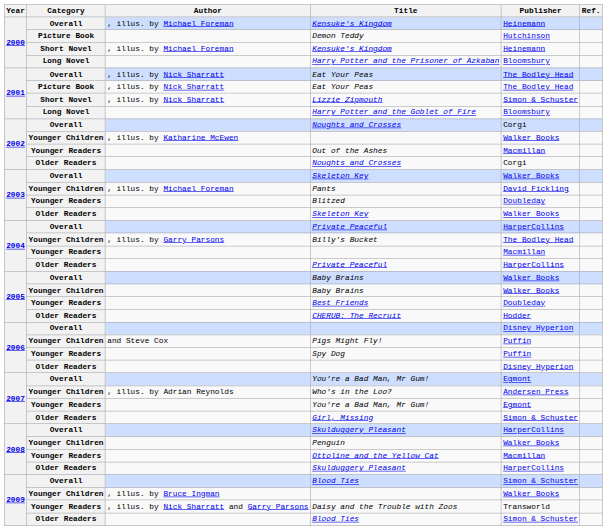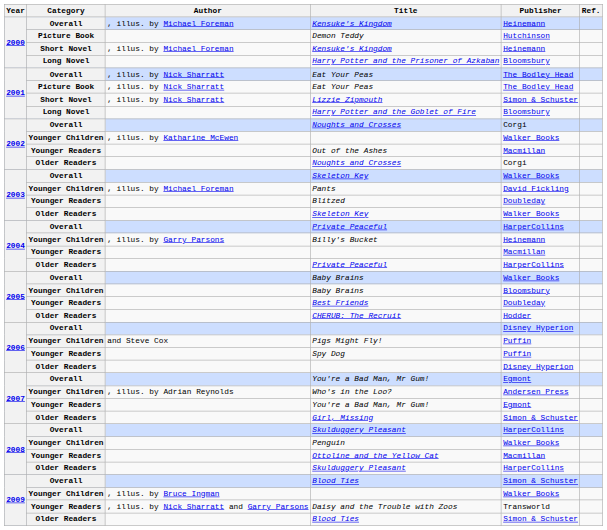 <table class="wikitable sortable mw-collapsible">
 <tr>
 <th>Year</th>
 <th>Category</th>
 <th>Author</th>
 <th>Title</th>
 <th>Publisher</th>
 <th>Ref.</th>
 </tr>
 <tr style="background:#cddeff">
 <th rowspan="4"><a href='#'>2000</a></th>
 <th>Overall</th>
 <td>, illus. by <a href='#'>Michael Foreman</a></td>
 <td><em><a href='#'>Kensuke's Kingdom</a></em></td>
 <td><a href='#'>Heinemann</a></td>
 <td></td>
 </tr>
 <tr>
 <th>Picture Book</th>
 <td></td>
 <td><em>Demon Teddy</em></td>
 <td><a href='#'>Hutchinson</a></td>
 <td></td>
 </tr>
 <tr>
 <th>Short Novel</th>
 <td>, illus. by <a href='#'>Michael Foreman</a></td>
 <td><em><a href='#'>Kensuke's Kingdom</a></em></td>
 <td><a href='#'>Heinemann</a></td>
 <td></td>
 </tr>
 <tr>
 <th>Long Novel</th>
 <td></td>
 <td><em><a href='#'>Harry Potter and the Prisoner of Azkaban</a></em></td>
 <td><a href='#'>Bloomsbury</a></td>
 <td></td>
 </tr>
 <tr style="background:#cddeff">
 <th rowspan="4"><a href='#'>2001</a></th>
 <th>Overall</th>
 <td>, illus. by <a href='#'>Nick Sharratt</a></td>
 <td><em>Eat Your Peas</em></td>
 <td><a href='#'>The Bodley Head</a></td>
 <td></td>
 </tr>
 <tr>
 <th>Picture Book</th>
 <td>, illus. by <a href='#'>Nick Sharratt</a></td>
 <td><em>Eat Your Peas</em></td>
 <td><a href='#'>The Bodley Head</a></td>
 <td></td>
 </tr>
 <tr>
 <th>Short Novel</th>
 <td>, illus. by <a href='#'>Nick Sharratt</a></td>
 <td><em><a href='#'>Lizzie Zipmouth</a></em></td>
 <td><a href='#'>Simon & Schuster</a></td>
 <td></td>
 </tr>
 <tr>
 <th>Long Novel</th>
 <td></td>
 <td><em><a href='#'>Harry Potter and the Goblet of Fire</a></em></td>
 <td><a href='#'>Bloomsbury</a></td>
 <td></td>
 </tr>
 <tr style="background:#cddeff">
 <th rowspan="4"><a href='#'>2002</a></th>
 <th>Overall</th>
 <td></td>
 <td><em><a href='#'>Noughts and Crosses</a></em></td>
 <td>Corgi</td>
 <td></td>
 </tr>
 <tr>
 <th>Younger Children</th>
 <td>, illus. by <a href='#'>Katharine McEwen</a></td>
 <td><em></em></td>
 <td><a href='#'>Walker Books</a></td>
 <td></td>
 </tr>
 <tr>
 <th>Younger Readers</th>
 <td></td>
 <td><em>Out of the Ashes</em></td>
 <td><a href='#'>Macmillan</a></td>
 <td></td>
 </tr>
 <tr>
 <th>Older Readers</th>
 <td></td>
 <td><em><a href='#'>Noughts and Crosses</a></em></td>
 <td>Corgi</td>
 <td></td>
 </tr>
 <tr style="background:#cddeff">
 <th rowspan="4"><a href='#'>2003</a></th>
 <th>Overall</th>
 <td></td>
 <td><em><a href='#'>Skeleton Key</a></em></td>
 <td><a href='#'>Walker Books</a></td>
 <td></td>
 </tr>
 <tr>
 <th>Younger Children</th>
 <td>, illus. by <a href='#'>Michael Foreman</a></td>
 <td><em>Pants</em></td>
 <td><a href='#'>David Fickling</a></td>
 <td></td>
 </tr>
 <tr>
 <th>Younger Readers</th>
 <td></td>
 <td><em>Blitzed</em></td>
 <td><a href='#'>Doubleday</a></td>
 <td></td>
 </tr>
 <tr>
 <th>Older Readers</th>
 <td></td>
 <td><em><a href='#'>Skeleton Key</a></em></td>
 <td><a href='#'>Walker Books</a></td>
 <td></td>
 </tr>
 <tr style="background:#cddeff">
 <th rowspan="4"><a href='#'>2004</a></th>
 <th>Overall</th>
 <td></td>
 <td><em><a href='#'>Private Peaceful</a></em></td>
 <td><a href='#'>HarperCollins</a></td>
 <td></td>
 </tr>
 <tr>
 <th>Younger Children</th>
 <td>, illus. by <a href='#'>Garry Parsons</a></td>
 <td><em>Billy's Bucket</em></td>
-<td><a href='#'>The Bodley Head</a></td>
+<td><a href='#'>Heinemann</a></td>
 <td></td>
 </tr>
 <tr>
 <th>Younger Readers</th>
 <td></td>
 <td><em></em></td>
 <td><a href='#'>Macmillan</a></td>
 <td></td>
 </tr>
 <tr>
 <th>Older Readers</th>
 <td></td>
 <td><em><a href='#'>Private Peaceful</a></em></td>
 <td><a href='#'>HarperCollins</a></td>
 <td></td>
 </tr>
 <tr style="background:#cddeff">
 <th rowspan="4"><a href='#'>2005</a></th>
 <th>Overall</th>
 <td></td>
 <td><em>Baby Brains</em></td>
 <td><a href='#'>Walker Books</a></td>
 <td></td>
 </tr>
 <tr>
 <th>Younger Children</th>
 <td></td>
 <td><em>Baby Brains</em></td>
-<td><a href='#'>Walker Books</a></td>
+<td><a href='#'>Bloomsbury</a></td>
 <td></td>
 </tr>
 <tr>
 <th>Younger Readers</th>
 <td></td>
 <td><em><a href='#'>Best Friends</a></em></td>
 <td><a href='#'>Doubleday</a></td>
 <td></td>
 </tr>
 <tr>
 <th>Older Readers</th>
 <td></td>
 <td><em><a href='#'>CHERUB: The Recruit</a></em></td>
 <td><a href='#'>Hodder</a></td>
 <td></td>
 </tr>
 <tr style="background:#cddeff">
 <th rowspan="4"><a href='#'>2006</a></th>
 <th>Overall</th>
 <td></td>
 <td></td>
 <td><a href='#'>Disney Hyperion</a></td>
 <td></td>
 </tr>
 <tr>
 <th>Younger Children</th>
 <td> and Steve Cox </td>
 <td><em>Pigs Might Fly!</em></td>
 <td><a href='#'>Puffin</a></td>
 <td></td>
 </tr>
 <tr>
 <th>Younger Readers</th>
 <td></td>
 <td><em>Spy Dog</em></td>
 <td><a href='#'>Puffin</a></td>
 <td></td>
 </tr>
 <tr>
 <th>Older Readers</th>
 <td></td>
 <td></td>
 <td><a href='#'>Disney Hyperion</a></td>
 <td></td>
 </tr>
 <tr style="background:#cddeff">
 <th rowspan="4"><a href='#'>2007</a></th>
 <th>Overall</th>
 <td></td>
 <td><em>You're a Bad Man, Mr Gum!</em></td>
 <td><a href='#'>Egmont</a></td>
 <td></td>
 </tr>
 <tr>
 <th>Younger Children</th>
 <td>, illus. by Adrian Reynolds</td>
 <td><em>Who's in the Loo?</em></td>
 <td><a href='#'>Andersen Press</a></td>
 <td></td>
 </tr>
 <tr>
 <th>Younger Readers</th>
 <td></td>
 <td><em>You're a Bad Man, Mr Gum!</em></td>
 <td><a href='#'>Egmont</a></td>
 <td></td>
 </tr>
 <tr>
 <th>Older Readers</th>
 <td></td>
 <td><em><a href='#'>Girl, Missing</a></em></td>
 <td><a href='#'>Simon & Schuster</a></td>
 <td></td>
 </tr>
 <tr style="background:#cddeff">
 <th rowspan="4"><a href='#'>2008</a></th>
 <th>Overall</th>
 <td></td>
 <td><em><a href='#'>Skulduggery Pleasant</a></em></td>
 <td><a href='#'>HarperCollins</a></td>
 <td></td>
 </tr>
 <tr>
 <th>Younger Children</th>
 <td></td>
 <td><em>Penguin</em></td>
 <td><a href='#'>Walker Books</a></td>
 <td></td>
 </tr>
 <tr>
 <th>Younger Readers</th>
 <td></td>
 <td><em><a href='#'>Ottoline and the Yellow Cat</a></em></td>
 <td><a href='#'>Macmillan</a></td>
 <td></td>
 </tr>
 <tr>
 <th>Older Readers</th>
 <td></td>
 <td><em><a href='#'>Skulduggery Pleasant</a></em></td>
 <td><a href='#'>HarperCollins</a></td>
 <td></td>
 </tr>
 <tr style="background:#cddeff">
 <th rowspan="4"><a href='#'>2009</a></th>
 <th>Overall</th>
 <td></td>
 <td><em><a href='#'>Blood Ties</a></em></td>
 <td><a href='#'>Simon & Schuster</a></td>
 <td></td>
 </tr>
 <tr>
 <th>Younger Children</th>
 <td>, illus. by <a href='#'>Bruce Ingman</a></td>
 <td><em></em></td>
 <td><a href='#'>Walker Books</a></td>
 <td></td>
 </tr>
 <tr>
 <th>Younger Readers</th>
 <td>, illus. by <a href='#'>Nick Sharratt</a> and <a href='#'>Garry Parsons</a></td>
 <td><em>Daisy and the Trouble with Zoos</em></td>
 <td>Transworld</td>
 <td></td>
 </tr>
 <tr>
 <th>Older Readers</th>
 <td></td>
 <td><em><a href='#'>Blood Ties</a></em></td>
 <td><a href='#'>Simon & Schuster</a></td>
 <td></td>
 </tr>
 </table>
